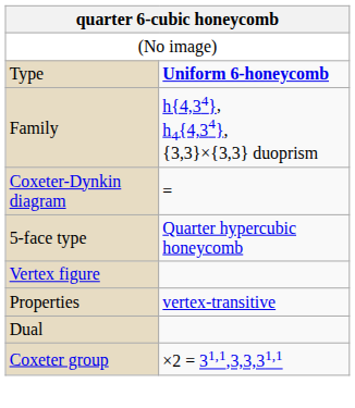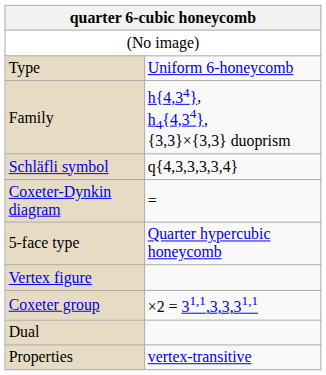 <table class="wikitable" align="right" style="margin-left:10px" width="320">
 <tr>
 <th bgcolor=#e7dcc3 colspan=2>quarter 6-cubic honeycomb</th>
 </tr>
 <tr>
 <td bgcolor=#ffffff align=center colspan=2>(No image)</td>
 </tr>
 <tr>
 <td bgcolor=#e7dcc3>Type</td>
-<td><strong><a href='#'>Uniform 6-honeycomb</a></strong></td>
+<td><a href='#'>Uniform 6-honeycomb</a></td>
 </tr>
 <tr>
 <td bgcolor=#e7dcc3>Family</td>
 <td><a href='#'>h{4,3<sup>4</sup>}</a>, <br><a href='#'>h<sub>4</sub>{4,3<sup>4</sup>}</a>, <br>{3,3}×{3,3} duoprism</td>
+</tr>
+<tr>
+<td bgcolor=#e7dcc3><a href='#'>Schläfli symbol</a></td>
+<td>q{4,3,3,3,3,4}</td>
 </tr>
 <tr>
 <td bgcolor=#e7dcc3><a href='#'>Coxeter-Dynkin diagram</a></td>
 <td> = </td>
 </tr>
 <tr>
 <td bgcolor=#e7dcc3>5-face type</td>
 <td><a href='#'>Quarter hypercubic honeycomb</a></td>
 </tr>
 <tr>
 <td bgcolor=#e7dcc3><a href='#'>Vertex figure</a></td>
 <td></td>
 </tr>
 <tr>
-<td bgcolor=#e7dcc3>Properties</td>
-<td><a href='#'>vertex-transitive</a></td>
+<td bgcolor=#e7dcc3><a href='#'>Coxeter group</a></td>
+<td>×2 = <a href='#'>3<sup>1,1</sup>,3,3,3<sup>1,1</sup></a></td>
 </tr>
 <tr>
 <td bgcolor=#e7dcc3>Dual</td>
 <td></td>
 </tr>
 <tr>
-<td bgcolor=#e7dcc3><a href='#'>Coxeter group</a></td>
-<td>×2 = <a href='#'>3<sup>1,1</sup>,3,3,3<sup>1,1</sup></a></td>
+<td bgcolor=#e7dcc3>Properties</td>
+<td><a href='#'>vertex-transitive</a></td>
 </tr>
 </table>
